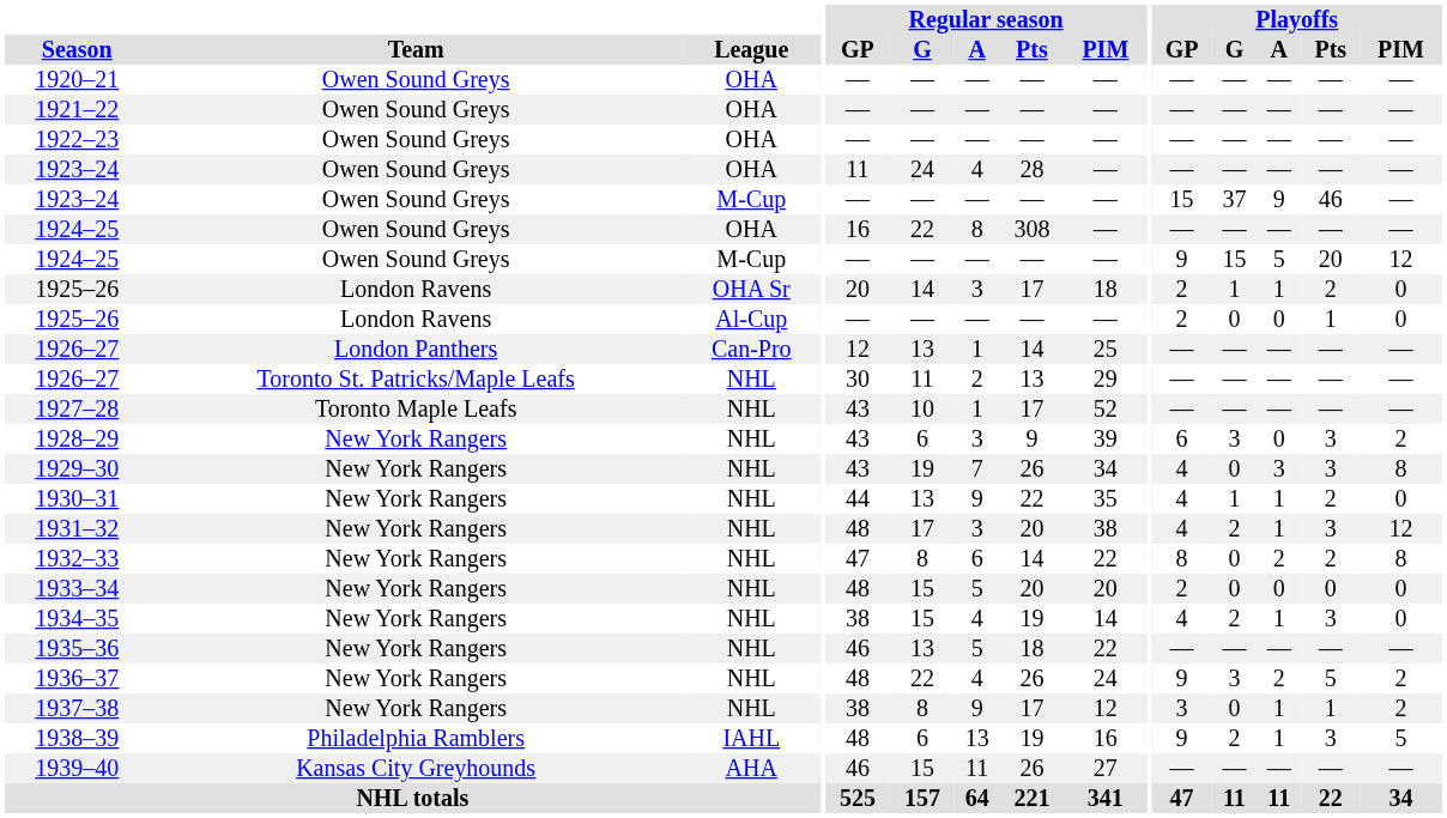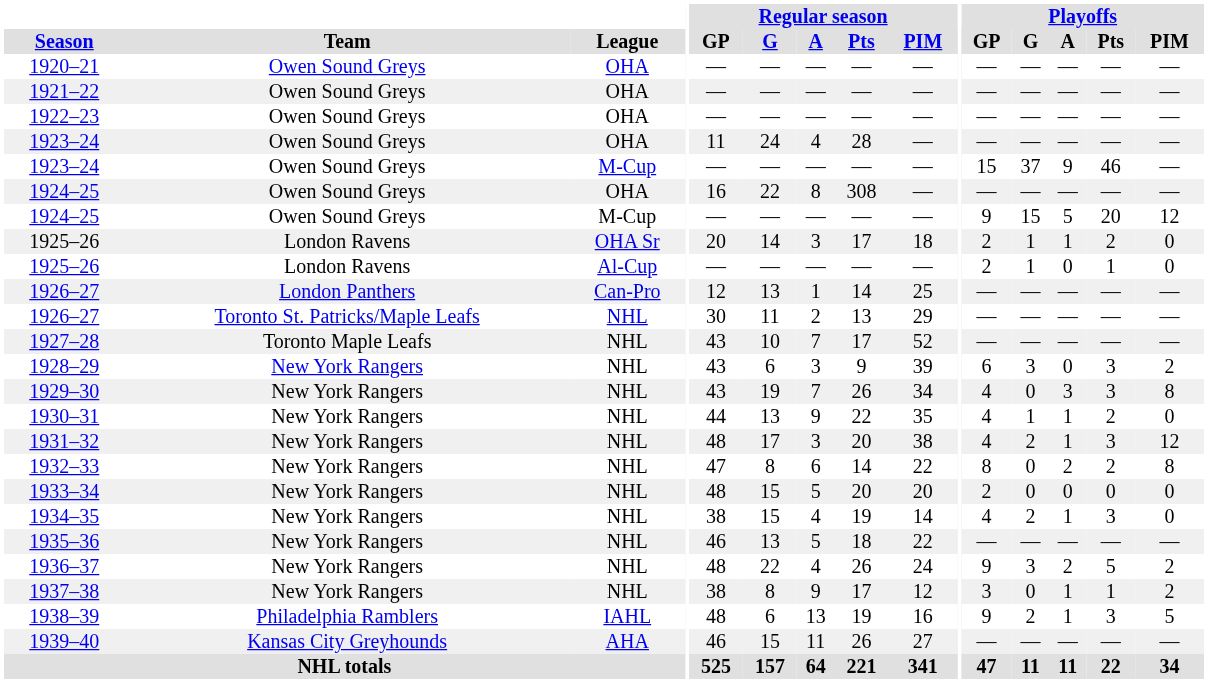 <table border="0" cellpadding="1" cellspacing="0" style="text-align:center; width:60em">
 <tr bgcolor="#e0e0e0">
 <th colspan="3" bgcolor="#ffffff"></th>
 <th rowspan="100" bgcolor="#ffffff"></th>
 <th colspan="5"><a href='#'>Regular season</a></th>
 <th rowspan="100" bgcolor="#ffffff"></th>
 <th colspan="5"><a href='#'>Playoffs</a></th>
 </tr>
 <tr bgcolor="#e0e0e0">
 <th><a href='#'>Season</a></th>
 <th>Team</th>
 <th>League</th>
 <th>GP</th>
 <th><a href='#'>G</a></th>
 <th><a href='#'>A</a></th>
 <th><a href='#'>Pts</a></th>
 <th><a href='#'>PIM</a></th>
 <th>GP</th>
 <th>G</th>
 <th>A</th>
 <th>Pts</th>
 <th>PIM</th>
 </tr>
 <tr>
 <td><a href='#'>1920–21</a></td>
 <td><a href='#'>Owen Sound Greys</a></td>
 <td><a href='#'>OHA</a></td>
 <td>—</td>
 <td>—</td>
 <td>—</td>
 <td>—</td>
 <td>—</td>
 <td>—</td>
 <td>—</td>
 <td>—</td>
 <td>—</td>
 <td>—</td>
 </tr>
 <tr bgcolor="#f0f0f0">
 <td><a href='#'>1921–22</a></td>
 <td>Owen Sound Greys</td>
 <td>OHA</td>
 <td>—</td>
 <td>—</td>
 <td>—</td>
 <td>—</td>
 <td>—</td>
 <td>—</td>
 <td>—</td>
 <td>—</td>
 <td>—</td>
 <td>—</td>
 </tr>
 <tr>
 <td><a href='#'>1922–23</a></td>
 <td>Owen Sound Greys</td>
 <td>OHA</td>
 <td>—</td>
 <td>—</td>
 <td>—</td>
 <td>—</td>
 <td>—</td>
 <td>—</td>
 <td>—</td>
 <td>—</td>
 <td>—</td>
 <td>—</td>
 </tr>
 <tr bgcolor="#f0f0f0">
 <td><a href='#'>1923–24</a></td>
 <td>Owen Sound Greys</td>
 <td>OHA</td>
 <td>11</td>
 <td>24</td>
 <td>4</td>
 <td>28</td>
 <td>—</td>
 <td>—</td>
 <td>—</td>
 <td>—</td>
 <td>—</td>
 <td>—</td>
 </tr>
 <tr>
 <td><a href='#'>1923–24</a></td>
 <td>Owen Sound Greys</td>
 <td><a href='#'>M-Cup</a></td>
 <td>—</td>
 <td>—</td>
 <td>—</td>
 <td>—</td>
 <td>—</td>
 <td>15</td>
 <td>37</td>
 <td>9</td>
 <td>46</td>
 <td>—</td>
 </tr>
 <tr bgcolor="#f0f0f0">
 <td><a href='#'>1924–25</a></td>
 <td>Owen Sound Greys</td>
 <td>OHA</td>
 <td>16</td>
 <td>22</td>
 <td>8</td>
 <td>308</td>
 <td>—</td>
 <td>—</td>
 <td>—</td>
 <td>—</td>
 <td>—</td>
 <td>—</td>
 </tr>
 <tr>
 <td><a href='#'>1924–25</a></td>
 <td>Owen Sound Greys</td>
 <td>M-Cup</td>
 <td>—</td>
 <td>—</td>
 <td>—</td>
 <td>—</td>
 <td>—</td>
 <td>9</td>
 <td>15</td>
 <td>5</td>
 <td>20</td>
 <td>12</td>
 </tr>
 <tr bgcolor="#f0f0f0">
 <td>1925–26</td>
 <td>London Ravens</td>
 <td><a href='#'>OHA Sr</a></td>
 <td>20</td>
 <td>14</td>
 <td>3</td>
 <td>17</td>
 <td>18</td>
 <td>2</td>
 <td>1</td>
 <td>1</td>
 <td>2</td>
 <td>0</td>
 </tr>
 <tr>
 <td><a href='#'>1925–26</a></td>
 <td>London Ravens</td>
 <td><a href='#'>Al-Cup</a></td>
 <td>—</td>
 <td>—</td>
 <td>—</td>
 <td>—</td>
 <td>—</td>
 <td>2</td>
-<td>0</td>
+<td>1</td>
 <td>0</td>
 <td>1</td>
 <td>0</td>
 </tr>
 <tr bgcolor="#f0f0f0">
 <td><a href='#'>1926–27</a></td>
 <td><a href='#'>London Panthers</a></td>
 <td><a href='#'>Can-Pro</a></td>
 <td>12</td>
 <td>13</td>
 <td>1</td>
 <td>14</td>
 <td>25</td>
 <td>—</td>
 <td>—</td>
 <td>—</td>
 <td>—</td>
 <td>—</td>
 </tr>
 <tr>
 <td><a href='#'>1926–27</a></td>
 <td><a href='#'>Toronto St. Patricks/Maple Leafs</a></td>
 <td><a href='#'>NHL</a></td>
 <td>30</td>
 <td>11</td>
 <td>2</td>
 <td>13</td>
 <td>29</td>
 <td>—</td>
 <td>—</td>
 <td>—</td>
 <td>—</td>
 <td>—</td>
 </tr>
 <tr bgcolor="#f0f0f0">
 <td><a href='#'>1927–28</a></td>
 <td>Toronto Maple Leafs</td>
 <td>NHL</td>
 <td>43</td>
 <td>10</td>
-<td>1</td>
+<td>7</td>
 <td>17</td>
 <td>52</td>
 <td>—</td>
 <td>—</td>
 <td>—</td>
 <td>—</td>
 <td>—</td>
 </tr>
 <tr>
 <td><a href='#'>1928–29</a></td>
 <td><a href='#'>New York Rangers</a></td>
 <td>NHL</td>
 <td>43</td>
 <td>6</td>
 <td>3</td>
 <td>9</td>
 <td>39</td>
 <td>6</td>
 <td>3</td>
 <td>0</td>
 <td>3</td>
 <td>2</td>
 </tr>
 <tr bgcolor="#f0f0f0">
 <td><a href='#'>1929–30</a></td>
 <td>New York Rangers</td>
 <td>NHL</td>
 <td>43</td>
 <td>19</td>
 <td>7</td>
 <td>26</td>
 <td>34</td>
 <td>4</td>
 <td>0</td>
 <td>3</td>
 <td>3</td>
 <td>8</td>
 </tr>
 <tr>
 <td><a href='#'>1930–31</a></td>
 <td>New York Rangers</td>
 <td>NHL</td>
 <td>44</td>
 <td>13</td>
 <td>9</td>
 <td>22</td>
 <td>35</td>
 <td>4</td>
 <td>1</td>
 <td>1</td>
 <td>2</td>
 <td>0</td>
 </tr>
 <tr bgcolor="#f0f0f0">
 <td><a href='#'>1931–32</a></td>
 <td>New York Rangers</td>
 <td>NHL</td>
 <td>48</td>
 <td>17</td>
 <td>3</td>
 <td>20</td>
 <td>38</td>
 <td>4</td>
 <td>2</td>
 <td>1</td>
 <td>3</td>
 <td>12</td>
 </tr>
 <tr>
 <td><a href='#'>1932–33</a></td>
 <td>New York Rangers</td>
 <td>NHL</td>
 <td>47</td>
 <td>8</td>
 <td>6</td>
 <td>14</td>
 <td>22</td>
 <td>8</td>
 <td>0</td>
 <td>2</td>
 <td>2</td>
 <td>8</td>
 </tr>
 <tr bgcolor="#f0f0f0">
 <td><a href='#'>1933–34</a></td>
 <td>New York Rangers</td>
 <td>NHL</td>
 <td>48</td>
 <td>15</td>
 <td>5</td>
 <td>20</td>
 <td>20</td>
 <td>2</td>
 <td>0</td>
 <td>0</td>
 <td>0</td>
 <td>0</td>
 </tr>
 <tr>
 <td><a href='#'>1934–35</a></td>
 <td>New York Rangers</td>
 <td>NHL</td>
 <td>38</td>
 <td>15</td>
 <td>4</td>
 <td>19</td>
 <td>14</td>
 <td>4</td>
 <td>2</td>
 <td>1</td>
 <td>3</td>
 <td>0</td>
 </tr>
 <tr bgcolor="#f0f0f0">
 <td><a href='#'>1935–36</a></td>
 <td>New York Rangers</td>
 <td>NHL</td>
 <td>46</td>
 <td>13</td>
 <td>5</td>
 <td>18</td>
 <td>22</td>
 <td>—</td>
 <td>—</td>
 <td>—</td>
 <td>—</td>
 <td>—</td>
 </tr>
 <tr>
 <td><a href='#'>1936–37</a></td>
 <td>New York Rangers</td>
 <td>NHL</td>
 <td>48</td>
 <td>22</td>
 <td>4</td>
 <td>26</td>
 <td>24</td>
 <td>9</td>
 <td>3</td>
 <td>2</td>
 <td>5</td>
 <td>2</td>
 </tr>
 <tr bgcolor="#f0f0f0">
 <td><a href='#'>1937–38</a></td>
 <td>New York Rangers</td>
 <td>NHL</td>
 <td>38</td>
 <td>8</td>
 <td>9</td>
 <td>17</td>
 <td>12</td>
 <td>3</td>
 <td>0</td>
 <td>1</td>
 <td>1</td>
 <td>2</td>
 </tr>
 <tr>
 <td><a href='#'>1938–39</a></td>
 <td><a href='#'>Philadelphia Ramblers</a></td>
 <td><a href='#'>IAHL</a></td>
 <td>48</td>
 <td>6</td>
 <td>13</td>
 <td>19</td>
 <td>16</td>
 <td>9</td>
 <td>2</td>
 <td>1</td>
 <td>3</td>
 <td>5</td>
 </tr>
 <tr bgcolor="#f0f0f0">
 <td><a href='#'>1939–40</a></td>
 <td><a href='#'>Kansas City Greyhounds</a></td>
 <td><a href='#'>AHA</a></td>
 <td>46</td>
 <td>15</td>
 <td>11</td>
 <td>26</td>
 <td>27</td>
 <td>—</td>
 <td>—</td>
 <td>—</td>
 <td>—</td>
 <td>—</td>
 </tr>
 <tr bgcolor="#e0e0e0">
 <th colspan="3">NHL totals</th>
 <th>525</th>
 <th>157</th>
 <th>64</th>
 <th>221</th>
 <th>341</th>
 <th>47</th>
 <th>11</th>
 <th>11</th>
 <th>22</th>
 <th>34</th>
 </tr>
 </table>
